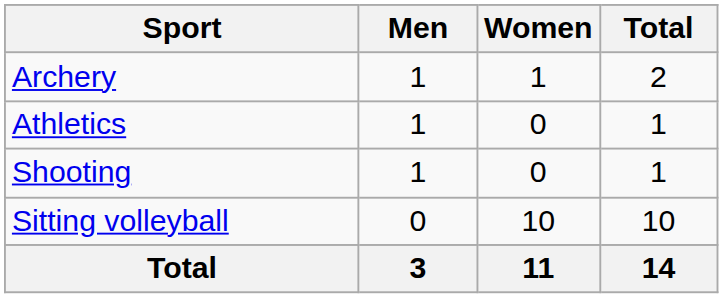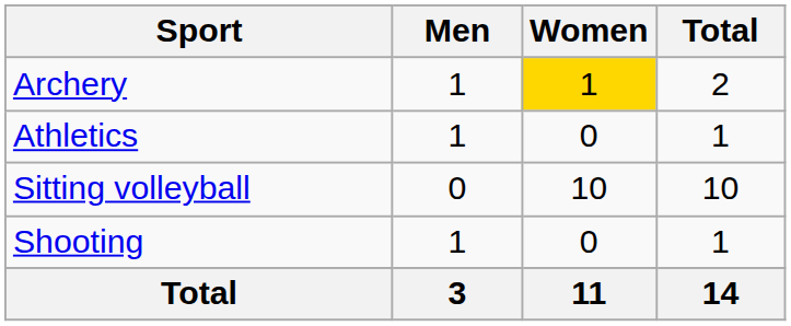 <table class="wikitable sortable" style="text-align:center;">
 <tr>
 <th width=180>Sport</th>
 <th width=55>Men</th>
 <th width=55>Women</th>
 <th width=55>Total</th>
 </tr>
 <tr>
 <td align=left><a href='#'>Archery</a></td>
 <td>1</td>
-<td>1</td>
+<td style="background: gold;">1</td>
 <td>2</td>
 </tr>
 <tr>
 <td align=left><a href='#'>Athletics</a></td>
-<td>1</td>
-<td>0</td>
-<td>1</td>
-</tr>
-<tr>
-<td align=left><a href='#'>Shooting</a></td>
 <td>1</td>
 <td>0</td>
 <td>1</td>
 </tr>
 <tr>
 <td align=left><a href='#'>Sitting volleyball</a></td>
 <td>0</td>
 <td>10</td>
 <td>10</td>
 </tr>
 <tr>
+<td align=left><a href='#'>Shooting</a></td>
+<td>1</td>
+<td>0</td>
+<td>1</td>
+</tr>
+<tr>
 <th>Total</th>
 <th>3</th>
 <th>11</th>
 <th>14</th>
 </tr>
 </table>
